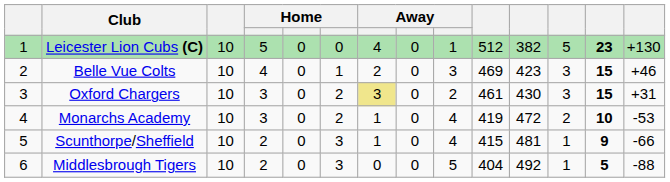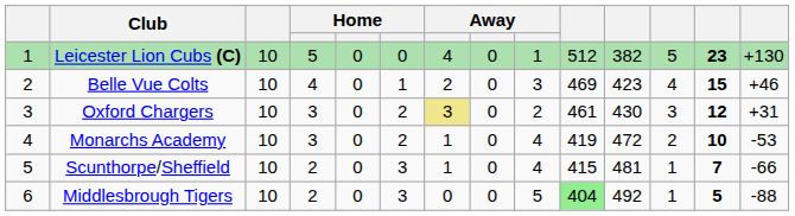 <table class="wikitable" style="text-align:center; font-size:85%">
 <tr>
 <th rowspan="2" style="width:28px;"></th>
 <th rowspan=2>Club</th>
 <th rowspan="2" style="width:28px;"></th>
 <th colspan=3>Home</th>
 <th colspan=3>Away</th>
 <th rowspan="2" style="width:28px;"></th>
 <th rowspan="2" style="width:28px;"></th>
 <th rowspan="2" style="width:28px;"></th>
 <th rowspan="2" style="width:28px;"></th>
 <th rowspan="2" style="width:28px;"></th>
 </tr>
 <tr>
 <th width=28></th>
 <th width=28></th>
 <th width=28></th>
 <th width=28></th>
 <th width=28></th>
 <th width=28></th>
 </tr>
 <tr style="background:#ACE1AF;">
 <td align="center">1</td>
 <td><a href='#'>Leicester Lion Cubs</a> <strong>(C)</strong></td>
 <td align="center">10</td>
 <td align="center">5</td>
 <td align="center">0</td>
 <td align="center">0</td>
 <td align="center">4</td>
 <td align="center">0</td>
 <td align="center">1</td>
 <td align="center">512</td>
 <td align="center">382</td>
 <td align="center">5</td>
 <td align="center"><strong>23</strong></td>
 <td align="center">+130</td>
 </tr>
 <tr>
 <td align="center">2</td>
 <td><a href='#'>Belle Vue Colts</a></td>
 <td align="center">10</td>
 <td align="center">4</td>
 <td align="center">0</td>
 <td align="center">1</td>
 <td align="center">2</td>
 <td align="center">0</td>
 <td align="center">3</td>
 <td align="center">469</td>
 <td align="center">423</td>
-<td align="center">3</td>
+<td align="center">4</td>
 <td align="center"><strong>15</strong></td>
 <td align="center">+46</td>
 </tr>
 <tr>
 <td align="center">3</td>
 <td><a href='#'>Oxford Chargers</a></td>
 <td align="center">10</td>
 <td align="center">3</td>
 <td align="center">0</td>
 <td align="center">2</td>
 <td align="center" style="background: khaki;">3</td>
 <td align="center">0</td>
 <td align="center">2</td>
 <td align="center">461</td>
 <td align="center">430</td>
 <td align="center">3</td>
-<td align="center"><strong>15</strong></td>
+<td align="center"><strong>12</strong></td>
 <td align="center">+31</td>
 </tr>
 <tr>
 <td align="center">4</td>
 <td><a href='#'>Monarchs Academy</a></td>
 <td align="center">10</td>
 <td align="center">3</td>
 <td align="center">0</td>
 <td align="center">2</td>
 <td align="center">1</td>
 <td align="center">0</td>
 <td align="center">4</td>
 <td align="center">419</td>
 <td align="center">472</td>
 <td align="center">2</td>
 <td align="center"><strong>10</strong></td>
 <td align="center">-53</td>
 </tr>
 <tr>
 <td align="center">5</td>
 <td><a href='#'>Scunthorpe</a>/<a href='#'>Sheffield</a></td>
 <td align="center">10</td>
 <td align="center">2</td>
 <td align="center">0</td>
 <td align="center">3</td>
 <td align="center">1</td>
 <td align="center">0</td>
 <td align="center">4</td>
 <td align="center">415</td>
 <td align="center">481</td>
 <td align="center">1</td>
-<td align="center"><strong>9</strong></td>
+<td align="center"><strong>7</strong></td>
 <td align="center">-66</td>
 </tr>
 <tr>
 <td align="center">6</td>
 <td><a href='#'>Middlesbrough Tigers</a></td>
 <td align="center">10</td>
 <td align="center">2</td>
 <td align="center">0</td>
 <td align="center">3</td>
 <td align="center">0</td>
 <td align="center">0</td>
 <td align="center">5</td>
-<td align="center">404</td>
+<td align="center" style="background: lightgreen;">404</td>
 <td align="center">492</td>
 <td align="center">1</td>
 <td align="center"><strong>5</strong></td>
 <td align="center">-88</td>
 </tr>
 </table>
